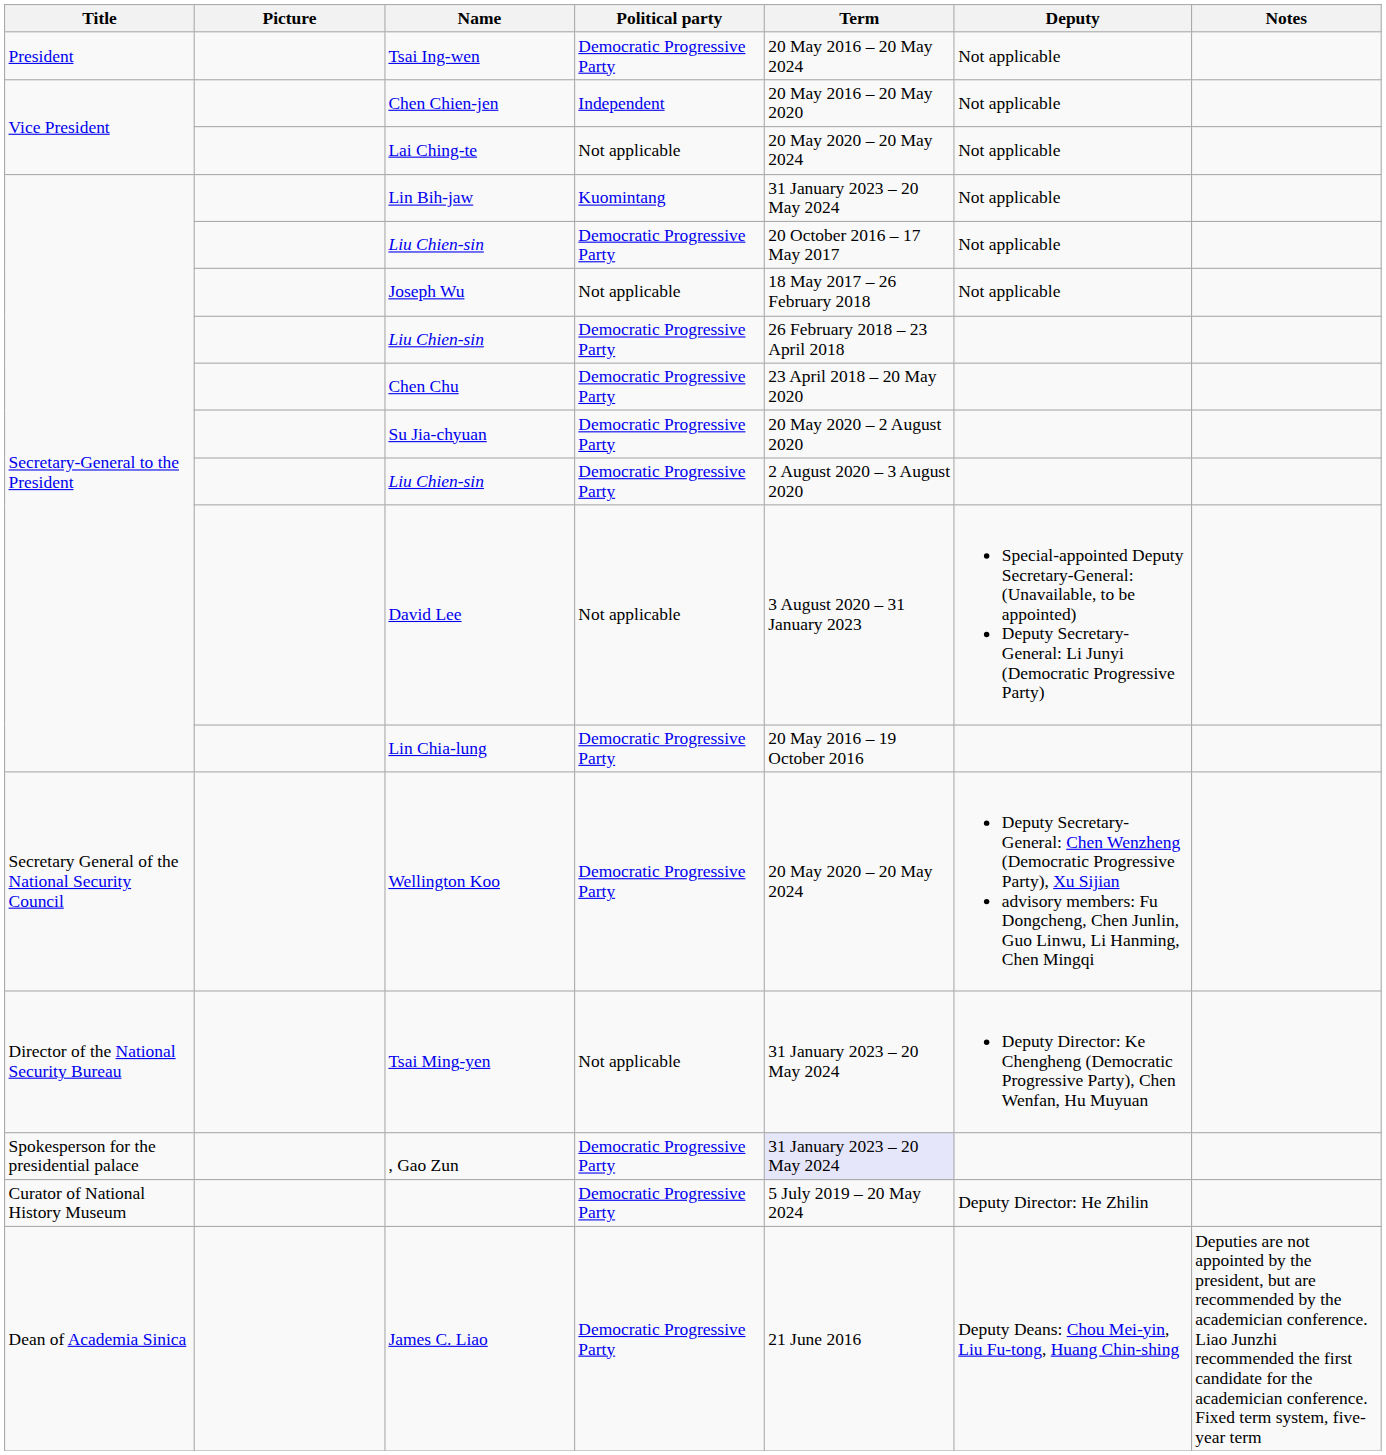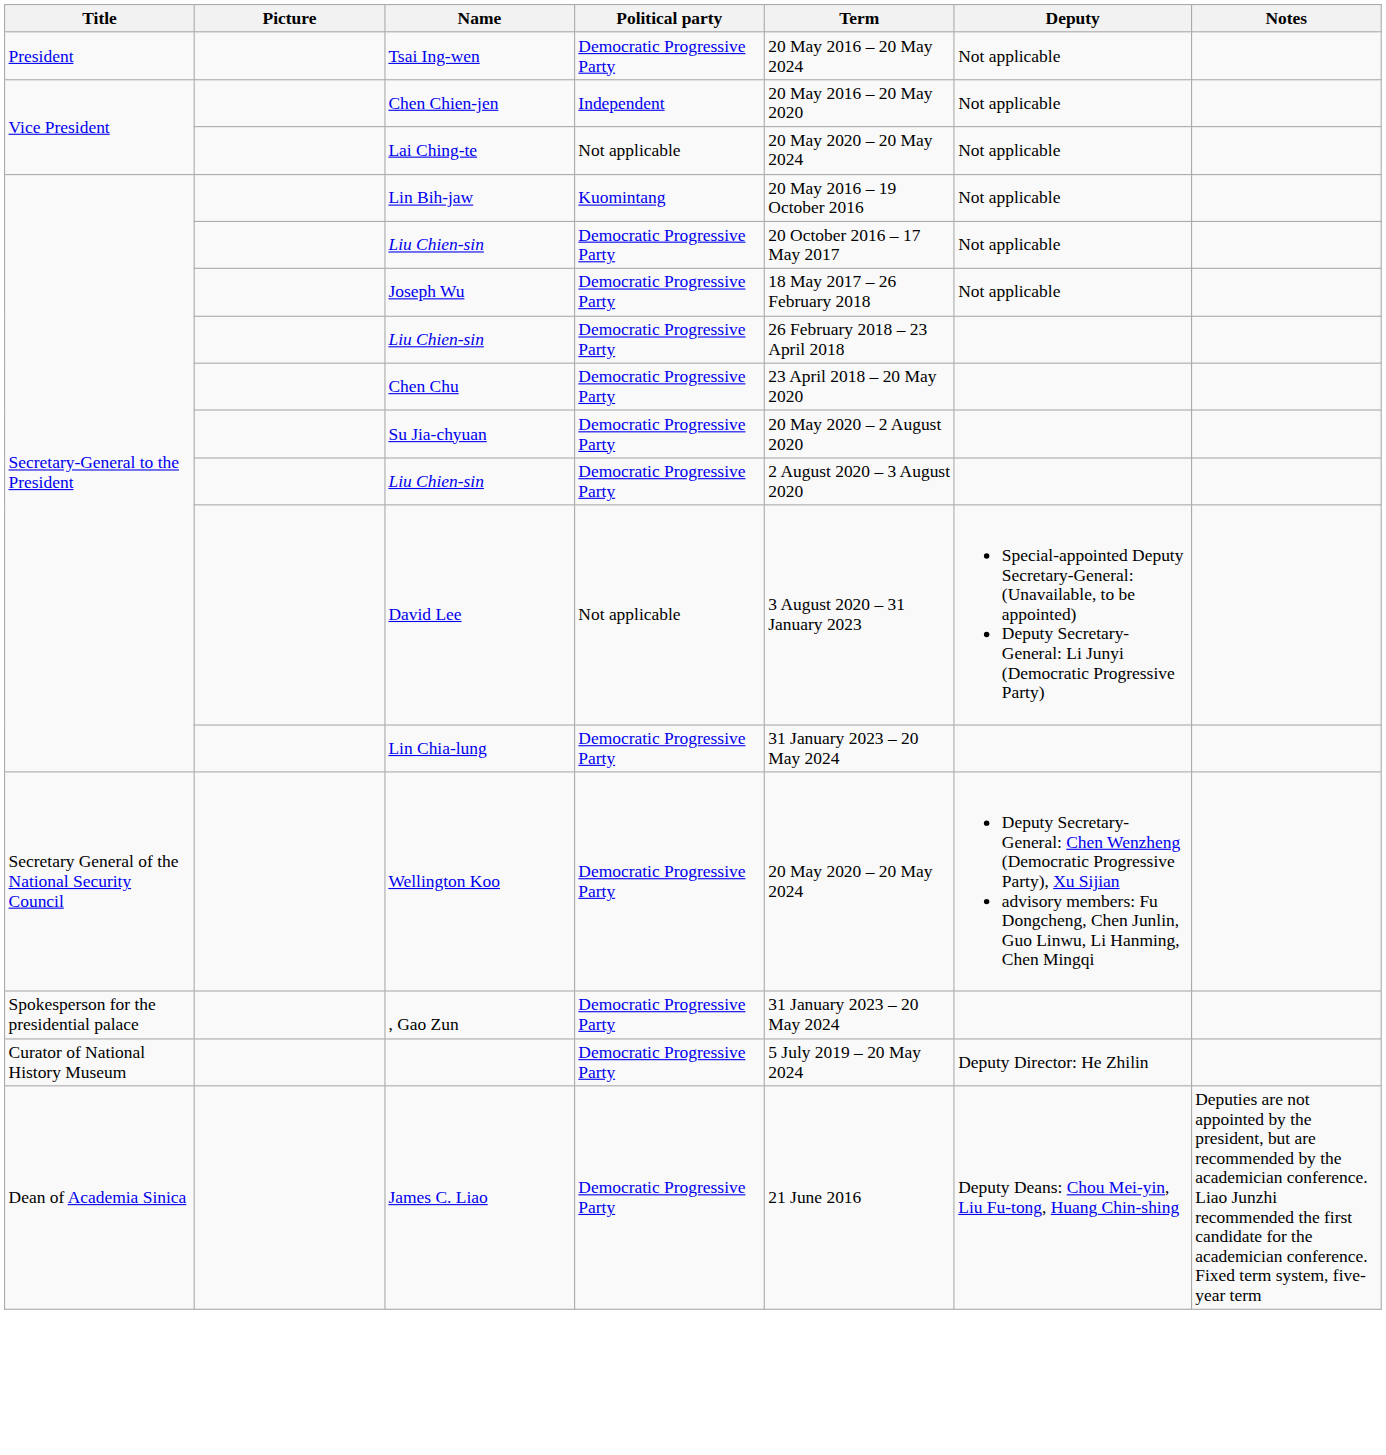 <table class="wikitable collapsible"  style="width: 100%;">
 <tr>
 <th style="text-align:center; width:100px;">Title</th>
 <th style="text-align:center; width:100px;">Picture</th>
 <th style="text-align:center; width:100px;">Name</th>
 <th style="text-align:center; width:100px;">Political party</th>
 <th style="text-align:center; width:100px;">Term</th>
 <th style="text-align:center; width:100px;">Deputy</th>
 <th style="text-align:center; width:100px;">Notes</th>
 </tr>
 <tr>
 <td><a href='#'>President</a></td>
 <td></td>
 <td><a href='#'>Tsai Ing-wen</a></td>
 <td><a href='#'>Democratic Progressive Party</a></td>
 <td>20 May 2016 – 20 May 2024</td>
 <td>Not applicable</td>
 <td></td>
 </tr>
 <tr>
 <td rowspan="2"><a href='#'>Vice President</a></td>
 <td></td>
 <td><a href='#'>Chen Chien-jen</a></td>
 <td><a href='#'>Independent</a></td>
 <td>20 May 2016 – 20 May 2020</td>
 <td>Not applicable</td>
 <td></td>
 </tr>
 <tr>
 <td></td>
 <td><a href='#'>Lai Ching-te</a></td>
 <td>Not applicable</td>
 <td>20 May 2020 – 20 May 2024</td>
 <td>Not applicable</td>
 <td></td>
 </tr>
 <tr>
 <td rowspan="9"><a href='#'>Secretary-General to the President</a></td>
 <td></td>
 <td><a href='#'>Lin Bih-jaw</a></td>
 <td><a href='#'>Kuomintang</a></td>
-<td>31 January 2023 – 20 May 2024</td>
+<td>20 May 2016 – 19 October 2016</td>
 <td>Not applicable</td>
 <td></td>
 </tr>
 <tr>
 <td></td>
 <td><em><a href='#'>Liu Chien-sin</a></em></td>
 <td><a href='#'>Democratic Progressive Party</a></td>
 <td>20 October 2016 – 17 May 2017</td>
 <td>Not applicable</td>
 <td></td>
 </tr>
 <tr>
 <td></td>
 <td><a href='#'>Joseph Wu</a></td>
-<td>Not applicable</td>
+<td><a href='#'>Democratic Progressive Party</a></td>
 <td>18 May 2017 – 26 February 2018</td>
 <td>Not applicable</td>
 <td></td>
 </tr>
 <tr>
 <td></td>
 <td><em><a href='#'>Liu Chien-sin</a></em></td>
 <td><a href='#'>Democratic Progressive Party</a></td>
 <td>26 February 2018 – 23 April 2018</td>
 <td></td>
 <td></td>
 </tr>
 <tr>
 <td></td>
 <td><a href='#'>Chen Chu</a></td>
 <td><a href='#'>Democratic Progressive Party</a></td>
 <td>23 April 2018 – 20 May 2020</td>
 <td></td>
 <td></td>
 </tr>
 <tr>
 <td></td>
 <td><a href='#'>Su Jia-chyuan</a></td>
 <td><a href='#'>Democratic Progressive Party</a></td>
 <td>20 May 2020 – 2 August 2020</td>
 <td></td>
 <td></td>
 </tr>
 <tr>
 <td></td>
 <td><em><a href='#'>Liu Chien-sin</a></em></td>
 <td><a href='#'>Democratic Progressive Party</a></td>
 <td>2 August 2020 – 3 August 2020</td>
 <td></td>
 <td></td>
 </tr>
 <tr>
 <td></td>
 <td><a href='#'>David Lee</a></td>
 <td>Not applicable</td>
 <td>3 August 2020 – 31 January 2023</td>
 <td><br><ul><li>Special-appointed Deputy Secretary-General: (Unavailable, to be appointed)</li><li>Deputy Secretary-General: Li Junyi (Democratic Progressive Party)</li></ul></td>
 <td></td>
 </tr>
 <tr>
 <td></td>
 <td><a href='#'>Lin Chia-lung</a></td>
 <td><a href='#'>Democratic Progressive Party</a></td>
-<td>20 May 2016 – 19 October 2016</td>
+<td>31 January 2023 – 20 May 2024</td>
 <td></td>
 <td></td>
 </tr>
 <tr>
 <td>Secretary General of the <a href='#'>National Security Council</a></td>
 <td></td>
 <td><a href='#'>Wellington Koo</a></td>
 <td><a href='#'>Democratic Progressive Party</a></td>
 <td>20 May 2020 – 20 May 2024</td>
 <td><br><ul><li>Deputy Secretary-General: <a href='#'>Chen Wenzheng</a> (Democratic Progressive Party), <a href='#'>Xu Sijian</a></li><li>advisory members: Fu Dongcheng, Chen Junlin, Guo Linwu, Li Hanming, Chen Mingqi</li></ul></td>
 <td></td>
 </tr>
 <tr>
-<td>Director of the <a href='#'>National Security Bureau</a></td>
-<td></td>
-<td><a href='#'>Tsai Ming-yen</a></td>
-<td>Not applicable</td>
-<td>31 January 2023 – 20 May 2024</td>
-<td><br><ul><li>Deputy Director: Ke Chengheng (Democratic Progressive Party), Chen Wenfan, Hu Muyuan</li></ul></td>
-<td></td>
-</tr>
-<tr>
 <td>Spokesperson for the presidential palace</td>
 <td></td>
 <td><br>, Gao Zun</td>
 <td><a href='#'>Democratic Progressive Party</a></td>
-<td style="background: lavender;">31 January 2023 – 20 May 2024</td>
+<td>31 January 2023 – 20 May 2024</td>
 <td></td>
 <td></td>
 </tr>
 <tr>
 <td>Curator of National History Museum</td>
 <td></td>
 <td></td>
 <td><a href='#'>Democratic Progressive Party</a></td>
 <td>5 July 2019 – 20 May 2024</td>
 <td>Deputy Director: He Zhilin</td>
 <td></td>
 </tr>
 <tr>
 <td>Dean of <a href='#'>Academia Sinica</a></td>
 <td></td>
 <td><a href='#'>James C. Liao</a></td>
 <td><a href='#'>Democratic Progressive Party</a></td>
 <td>21 June 2016</td>
 <td>Deputy Deans: <a href='#'>Chou Mei-yin</a>, <a href='#'>Liu Fu-tong</a>, <a href='#'>Huang Chin-shing</a></td>
 <td>Deputies are not appointed by the president, but are recommended by the academician conference. Liao Junzhi recommended the first candidate for the academician conference. Fixed term system, five-year term</td>
 </tr>
 </table>
